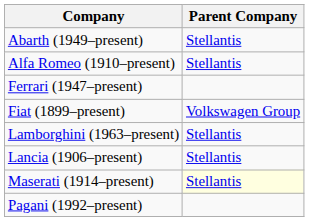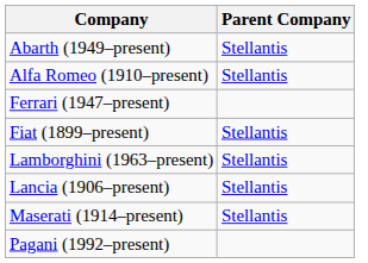 <table class="wikitable sortable">
 <tr>
 <th>Company</th>
 <th>Parent Company</th>
 </tr>
 <tr>
 <td><a href='#'>Abarth</a> (1949–present)</td>
 <td><a href='#'>Stellantis</a></td>
 </tr>
 <tr>
 <td><a href='#'>Alfa Romeo</a> (1910–present)</td>
 <td><a href='#'>Stellantis</a></td>
 </tr>
 <tr>
 <td><a href='#'>Ferrari</a> (1947–present)</td>
 <td></td>
 </tr>
 <tr>
 <td><a href='#'>Fiat</a> (1899–present)</td>
-<td><a href='#'>Volkswagen Group</a></td>
+<td><a href='#'>Stellantis</a></td>
 </tr>
 <tr>
 <td><a href='#'>Lamborghini</a> (1963–present)</td>
 <td><a href='#'>Stellantis</a></td>
 </tr>
 <tr>
 <td><a href='#'>Lancia</a> (1906–present)</td>
 <td><a href='#'>Stellantis</a></td>
 </tr>
 <tr>
 <td><a href='#'>Maserati</a> (1914–present)</td>
-<td style="background: lightyellow;"><a href='#'>Stellantis</a></td>
+<td><a href='#'>Stellantis</a></td>
 </tr>
 <tr>
 <td><a href='#'>Pagani</a> (1992–present)</td>
 <td></td>
 </tr>
 </table>
